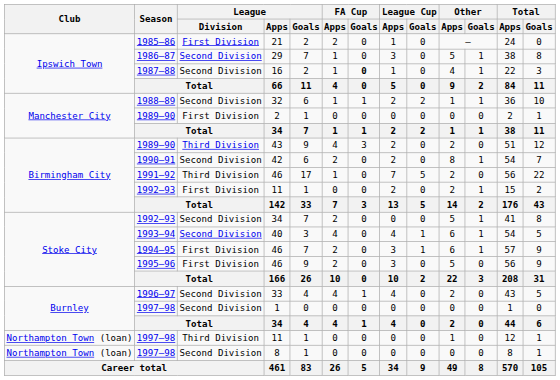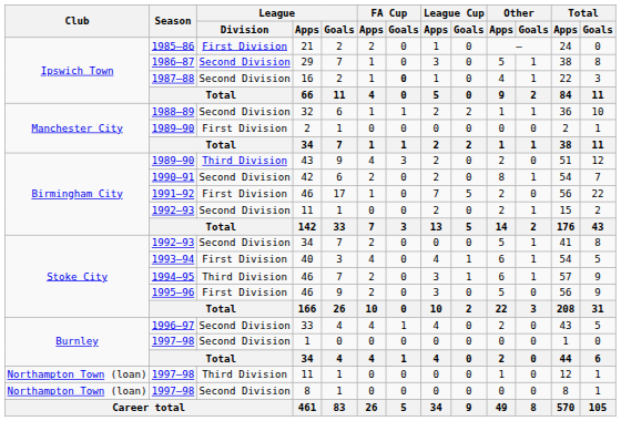 <table class="wikitable" style="text-align: center;">
 <tr>
 <th rowspan="2">Club</th>
 <th rowspan="2">Season</th>
 <th colspan="3">League</th>
 <th colspan="2">FA Cup</th>
 <th colspan="2">League Cup</th>
 <th colspan="2">Other</th>
 <th colspan="2">Total</th>
 </tr>
 <tr>
 <th>Division</th>
 <th>Apps</th>
 <th>Goals</th>
 <th>Apps</th>
 <th>Goals</th>
 <th>Apps</th>
 <th>Goals</th>
 <th>Apps</th>
 <th>Goals</th>
 <th>Apps</th>
 <th>Goals</th>
 </tr>
 <tr>
 <td rowspan="4"><a href='#'>Ipswich Town</a></td>
 <td><a href='#'>1985–86</a></td>
 <td><a href='#'>First Division</a></td>
 <td>21</td>
 <td>2</td>
 <td>2</td>
 <td>0</td>
 <td>1</td>
 <td>0</td>
 <td colspan=2>—</td>
 <td>24</td>
 <td>0</td>
 </tr>
 <tr>
 <td><a href='#'>1986–87</a></td>
 <td><a href='#'>Second Division</a></td>
 <td>29</td>
 <td>7</td>
 <td>1</td>
 <td>0</td>
 <td>3</td>
 <td>0</td>
 <td>5</td>
 <td>1</td>
 <td>38</td>
 <td>8</td>
 </tr>
 <tr>
 <td><a href='#'>1987–88</a></td>
 <td>Second Division</td>
 <td>16</td>
 <td>2</td>
 <td>1</td>
 <td><strong>0</strong></td>
 <td>1</td>
 <td>0</td>
 <td>4</td>
 <td>1</td>
 <td>22</td>
 <td>3</td>
 </tr>
 <tr>
 <th colspan="2">Total</th>
 <th>66</th>
 <th>11</th>
 <th>4</th>
 <th>0</th>
 <th>5</th>
 <th>0</th>
 <th>9</th>
 <th>2</th>
 <th>84</th>
 <th>11</th>
 </tr>
 <tr>
 <td rowspan="3"><a href='#'>Manchester City</a></td>
 <td><a href='#'>1988–89</a></td>
 <td>Second Division</td>
 <td>32</td>
 <td>6</td>
 <td>1</td>
 <td>1</td>
 <td>2</td>
 <td>2</td>
 <td>1</td>
 <td>1</td>
 <td>36</td>
 <td>10</td>
 </tr>
 <tr>
 <td><a href='#'>1989–90</a></td>
 <td>First Division</td>
 <td>2</td>
 <td>1</td>
 <td>0</td>
 <td>0</td>
 <td>0</td>
 <td>0</td>
 <td>0</td>
 <td>0</td>
 <td>2</td>
 <td>1</td>
 </tr>
 <tr>
 <th colspan="2">Total</th>
 <th>34</th>
 <th>7</th>
 <th>1</th>
 <th>1</th>
 <th>2</th>
 <th>2</th>
 <th>1</th>
 <th>1</th>
 <th>38</th>
 <th>11</th>
 </tr>
 <tr>
 <td rowspan="5"><a href='#'>Birmingham City</a></td>
 <td><a href='#'>1989–90</a></td>
 <td><a href='#'>Third Division</a></td>
 <td>43</td>
 <td>9</td>
 <td>4</td>
 <td>3</td>
 <td>2</td>
 <td>0</td>
 <td>2</td>
 <td>0</td>
 <td>51</td>
 <td>12</td>
 </tr>
 <tr>
 <td><a href='#'>1990–91</a></td>
 <td>Second Division</td>
 <td>42</td>
 <td>6</td>
 <td>2</td>
 <td>0</td>
 <td>2</td>
 <td>0</td>
 <td>8</td>
 <td>1</td>
 <td>54</td>
 <td>7</td>
 </tr>
 <tr>
 <td><a href='#'>1991–92</a></td>
-<td>Third Division</td>
+<td>First Division</td>
 <td>46</td>
 <td>17</td>
 <td>1</td>
 <td>0</td>
 <td>7</td>
 <td>5</td>
 <td>2</td>
 <td>0</td>
 <td>56</td>
 <td>22</td>
 </tr>
 <tr>
 <td><a href='#'>1992–93</a></td>
-<td>First Division</td>
+<td>Second Division</td>
 <td>11</td>
 <td>1</td>
 <td>0</td>
 <td>0</td>
 <td>2</td>
 <td>0</td>
 <td>2</td>
 <td>1</td>
 <td>15</td>
 <td>2</td>
 </tr>
 <tr>
 <th colspan="2">Total</th>
 <th>142</th>
 <th>33</th>
 <th>7</th>
 <th>3</th>
 <th>13</th>
 <th>5</th>
 <th>14</th>
 <th>2</th>
 <th>176</th>
 <th>43</th>
 </tr>
 <tr>
 <td rowspan="5"><a href='#'>Stoke City</a></td>
 <td><a href='#'>1992–93</a></td>
 <td>Second Division</td>
 <td>34</td>
 <td>7</td>
 <td>2</td>
 <td>0</td>
 <td>0</td>
 <td>0</td>
 <td>5</td>
 <td>1</td>
 <td>41</td>
 <td>8</td>
 </tr>
 <tr>
 <td><a href='#'>1993–94</a></td>
-<td><a href='#'>Second Division</a></td>
+<td>First Division</td>
 <td>40</td>
 <td>3</td>
 <td>4</td>
 <td>0</td>
 <td>4</td>
 <td>1</td>
 <td>6</td>
 <td>1</td>
 <td>54</td>
 <td>5</td>
 </tr>
 <tr>
 <td><a href='#'>1994–95</a></td>
-<td>First Division</td>
+<td>Third Division</td>
 <td>46</td>
 <td>7</td>
 <td>2</td>
 <td>0</td>
 <td>3</td>
 <td>1</td>
 <td>6</td>
 <td>1</td>
 <td>57</td>
 <td>9</td>
 </tr>
 <tr>
 <td><a href='#'>1995–96</a></td>
 <td>First Division</td>
 <td>46</td>
 <td>9</td>
 <td>2</td>
 <td>0</td>
 <td>3</td>
 <td>0</td>
 <td>5</td>
 <td>0</td>
 <td>56</td>
 <td>9</td>
 </tr>
 <tr>
 <th colspan="2">Total</th>
 <th>166</th>
 <th>26</th>
 <th>10</th>
 <th>0</th>
 <th>10</th>
 <th>2</th>
 <th>22</th>
 <th>3</th>
 <th>208</th>
 <th>31</th>
 </tr>
 <tr>
 <td rowspan="3"><a href='#'>Burnley</a></td>
 <td><a href='#'>1996–97</a></td>
 <td>Second Division</td>
 <td>33</td>
 <td>4</td>
 <td>4</td>
 <td>1</td>
 <td>4</td>
 <td>0</td>
 <td>2</td>
 <td>0</td>
 <td>43</td>
 <td>5</td>
 </tr>
 <tr>
 <td><a href='#'>1997–98</a></td>
 <td>Second Division</td>
 <td>1</td>
 <td>0</td>
 <td>0</td>
 <td>0</td>
 <td>0</td>
 <td>0</td>
 <td>0</td>
 <td>0</td>
 <td>1</td>
 <td>0</td>
 </tr>
 <tr>
 <th colspan="2">Total</th>
 <th>34</th>
 <th>4</th>
 <th>4</th>
 <th>1</th>
 <th>4</th>
 <th>0</th>
 <th>2</th>
 <th>0</th>
 <th>44</th>
 <th>6</th>
 </tr>
 <tr>
 <td><a href='#'>Northampton Town</a> (loan)</td>
 <td><a href='#'>1997–98</a></td>
 <td>Third Division</td>
 <td>11</td>
 <td>1</td>
 <td>0</td>
 <td>0</td>
 <td>0</td>
 <td>0</td>
 <td>1</td>
 <td>0</td>
 <td>12</td>
 <td>1</td>
 </tr>
 <tr>
 <td><a href='#'>Northampton Town</a> (loan)</td>
 <td><a href='#'>1997–98</a></td>
 <td>Second Division</td>
 <td>8</td>
 <td>1</td>
 <td>0</td>
 <td>0</td>
 <td>0</td>
 <td>0</td>
 <td>0</td>
 <td>0</td>
 <td>8</td>
 <td>1</td>
 </tr>
 <tr>
 <th colspan="3">Career total</th>
 <th>461</th>
 <th>83</th>
 <th>26</th>
 <th>5</th>
 <th>34</th>
 <th>9</th>
 <th>49</th>
 <th>8</th>
 <th>570</th>
 <th>105</th>
 </tr>
 </table>
